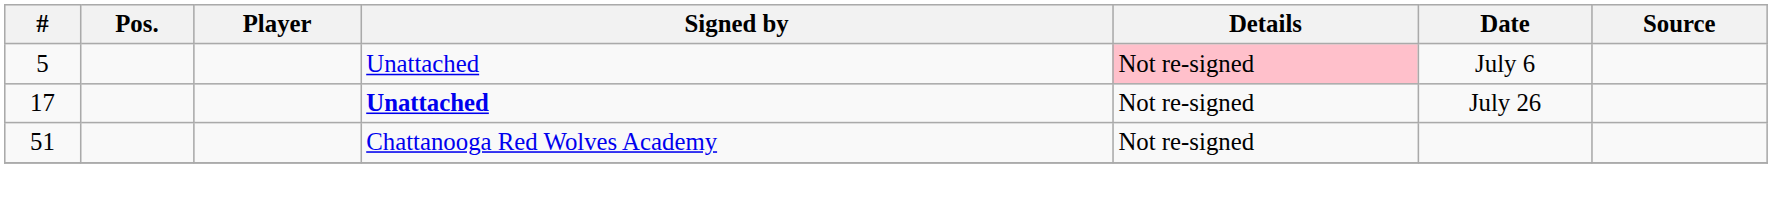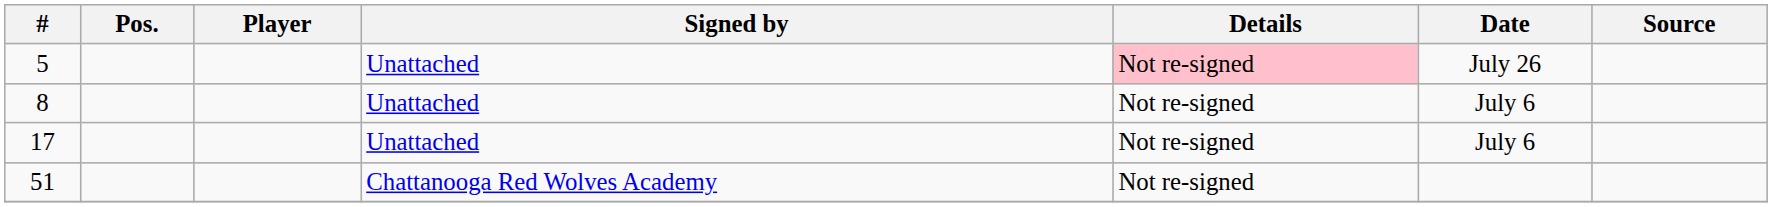 <table class="wikitable sortable" style="width:90%; text-align:left;">
 <tr>
 <th>#</th>
 <th>Pos.</th>
 <th>Player</th>
 <th>Signed by</th>
 <th>Details</th>
 <th>Date</th>
 <th>Source</th>
 </tr>
 <tr>
 <td align=center>5</td>
 <td align=center></td>
 <td></td>
 <td><a href='#'>Unattached</a></td>
 <td style="background: pink;">Not re-signed</td>
+<td align=center>July 26</td>
+<td align=center></td>
+</tr>
+<tr>
+<td align=center>8</td>
+<td align=center></td>
+<td></td>
+<td><a href='#'>Unattached</a></td>
+<td>Not re-signed</td>
 <td align=center>July 6</td>
 <td align=center></td>
 </tr>
 <tr>
 <td align=center>17</td>
 <td align=center></td>
 <td></td>
-<td><strong><a href='#'>Unattached</a></strong></td>
+<td><a href='#'>Unattached</a></td>
 <td>Not re-signed</td>
-<td align=center>July 26</td>
+<td align=center>July 6</td>
 <td align=center></td>
 </tr>
 <tr>
 <td align=center>51</td>
 <td align=center></td>
 <td></td>
 <td> <a href='#'>Chattanooga Red Wolves Academy</a></td>
 <td>Not re-signed</td>
 <td align=center></td>
 <td align=center></td>
 </tr>
 <tr>
 </tr>
 </table>
